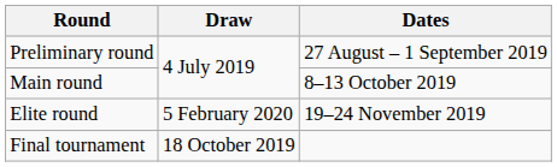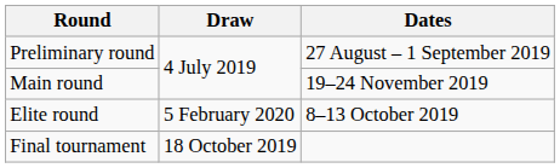 <table class="wikitable">
 <tr>
 <th>Round</th>
 <th>Draw</th>
 <th>Dates</th>
 </tr>
 <tr>
 <td>Preliminary round</td>
 <td rowspan=2>4 July 2019</td>
 <td>27 August – 1 September 2019</td>
 </tr>
 <tr>
 <td>Main round</td>
-<td>8–13 October 2019</td>
+<td>19–24 November 2019</td>
 </tr>
 <tr>
 <td>Elite round</td>
 <td>5 February 2020</td>
-<td>19–24 November 2019</td>
+<td>8–13 October 2019</td>
 </tr>
 <tr>
 <td>Final tournament</td>
 <td>18 October 2019</td>
 <td></td>
 </tr>
 </table>
